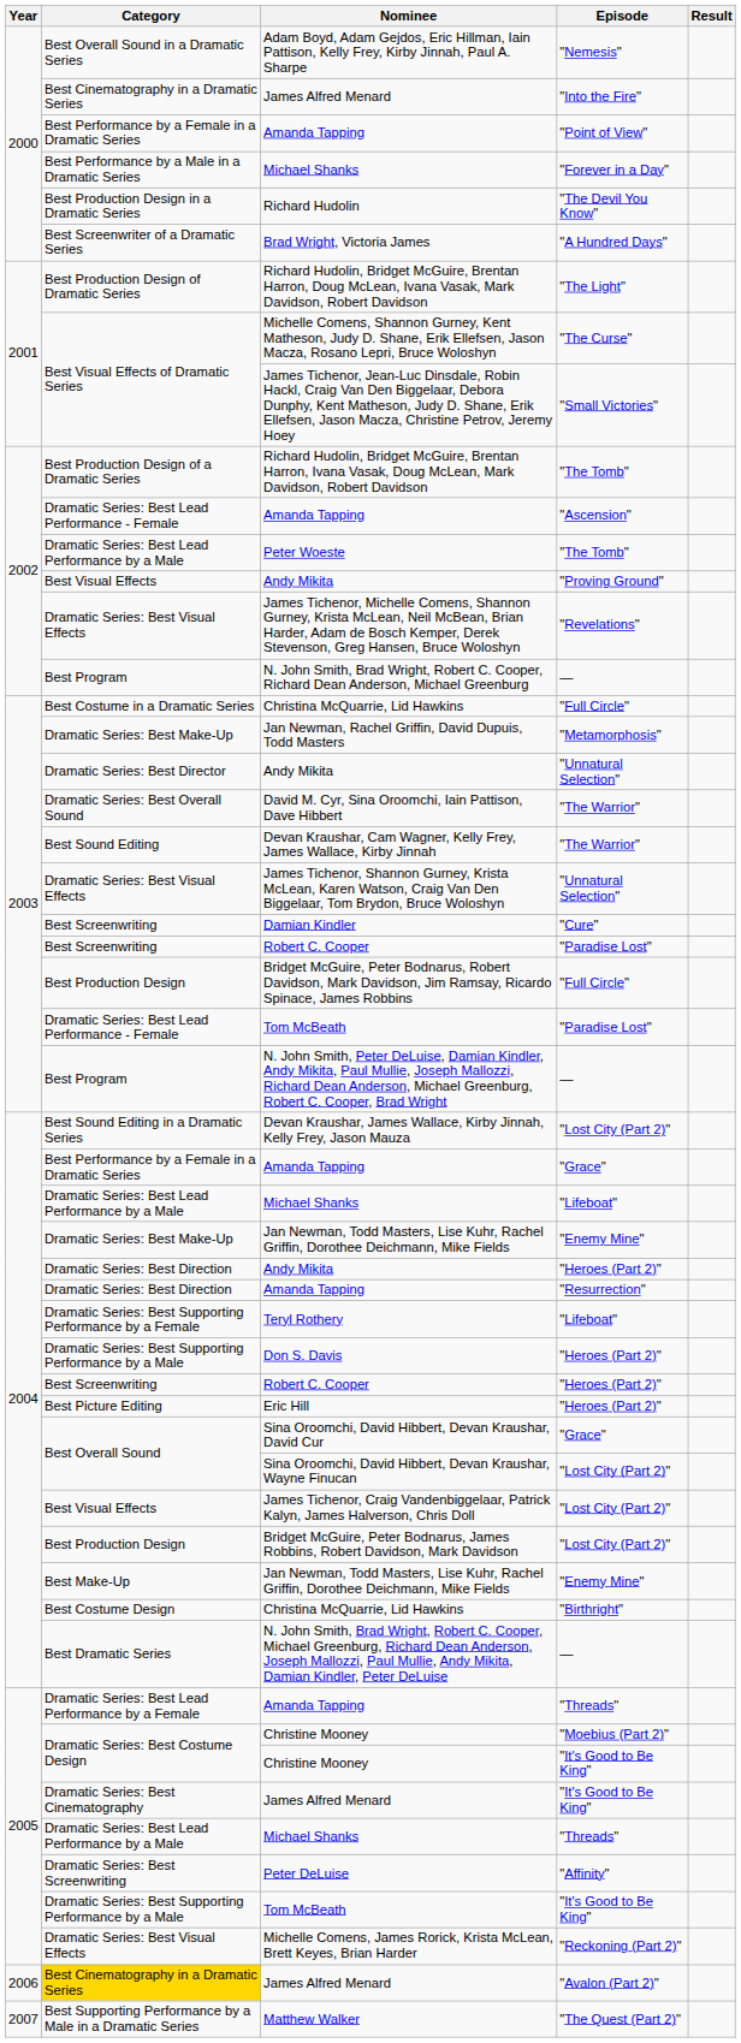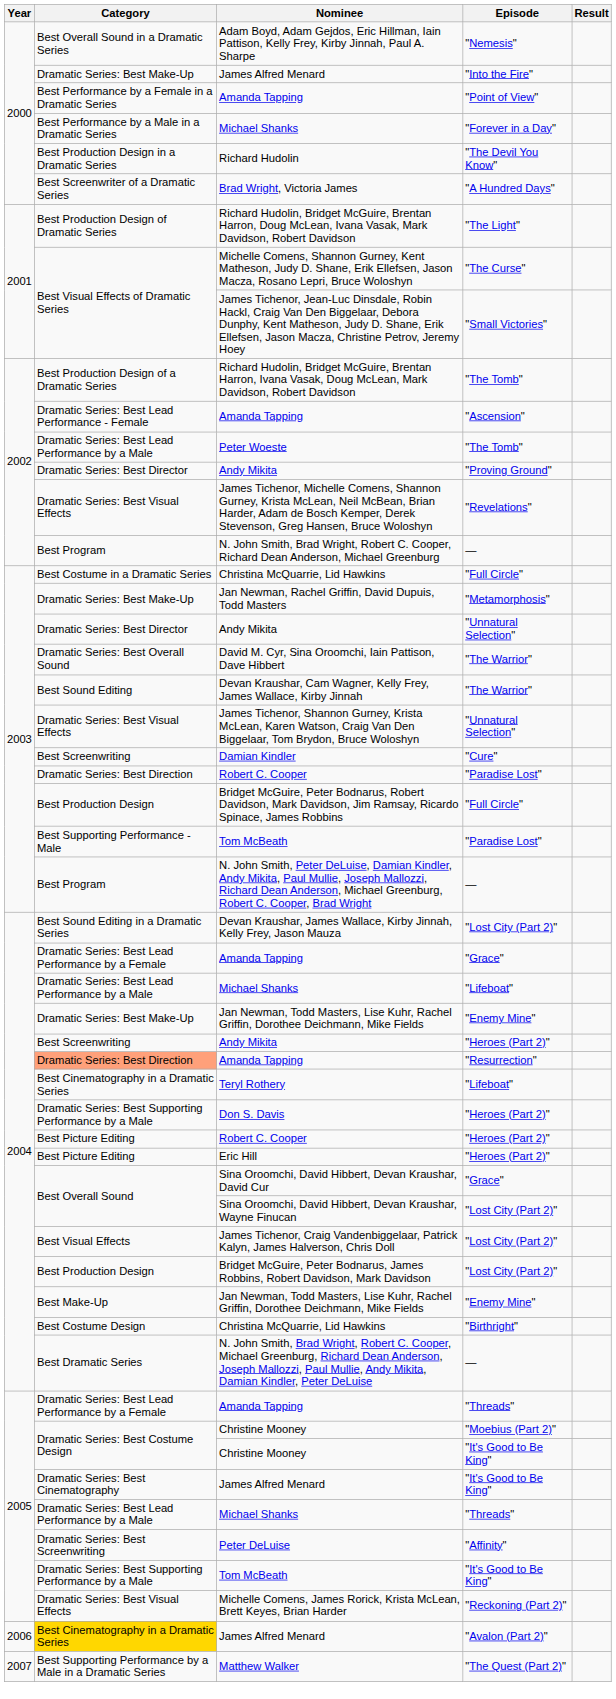 <table class="wikitable">
 <tr>
 <th width="3.5%">Year</th>
 <th width="30%">Category</th>
 <th>Nominee</th>
 <th width="18%">Episode</th>
 <th width="3.5%">Result</th>
 </tr>
 <tr>
 <td rowspan=6>2000</td>
 <td>Best Overall Sound in a Dramatic Series</td>
 <td>Adam Boyd, Adam Gejdos, Eric Hillman, Iain Pattison, Kelly Frey, Kirby Jinnah, Paul A. Sharpe</td>
 <td>"<a href='#'>Nemesis</a>"</td>
 <td></td>
 </tr>
 <tr>
-<td>Best Cinematography in a Dramatic Series</td>
+<td>Dramatic Series: Best Make-Up</td>
 <td>James Alfred Menard</td>
 <td>"<a href='#'>Into the Fire</a>"</td>
 <td></td>
 </tr>
 <tr>
 <td>Best Performance by a Female in a Dramatic Series</td>
 <td><a href='#'>Amanda Tapping</a></td>
 <td>"<a href='#'>Point of View</a>"</td>
 <td></td>
 </tr>
 <tr>
 <td>Best Performance by a Male in a Dramatic Series</td>
 <td><a href='#'>Michael Shanks</a></td>
 <td>"<a href='#'>Forever in a Day</a>"</td>
 <td></td>
 </tr>
 <tr>
 <td>Best Production Design in a Dramatic Series</td>
 <td>Richard Hudolin</td>
 <td>"<a href='#'>The Devil You Know</a>"</td>
 <td></td>
 </tr>
 <tr>
 <td>Best Screenwriter of a Dramatic Series</td>
 <td><a href='#'>Brad Wright</a>, Victoria James</td>
 <td>"<a href='#'>A Hundred Days</a>"</td>
 <td></td>
 </tr>
 <tr>
 <td rowspan=3>2001</td>
 <td>Best Production Design of Dramatic Series</td>
 <td>Richard Hudolin, Bridget McGuire, Brentan Harron, Doug McLean, Ivana Vasak, Mark Davidson, Robert Davidson</td>
 <td>"<a href='#'>The Light</a>"</td>
 <td></td>
 </tr>
 <tr>
 <td rowspan=2>Best Visual Effects of Dramatic Series</td>
 <td>Michelle Comens, Shannon Gurney, Kent Matheson, Judy D. Shane, Erik Ellefsen, Jason Macza, Rosano Lepri, Bruce Woloshyn</td>
 <td>"<a href='#'>The Curse</a>"</td>
 <td></td>
 </tr>
 <tr>
 <td>James Tichenor, Jean-Luc Dinsdale, Robin Hackl, Craig Van Den Biggelaar, Debora Dunphy, Kent Matheson, Judy D. Shane, Erik Ellefsen, Jason Macza, Christine Petrov, Jeremy Hoey</td>
 <td>"<a href='#'>Small Victories</a>"</td>
 <td></td>
 </tr>
 <tr>
 <td rowspan=6>2002</td>
 <td>Best Production Design of a Dramatic Series</td>
 <td>Richard Hudolin, Bridget McGuire, Brentan Harron, Ivana Vasak, Doug McLean, Mark Davidson, Robert Davidson</td>
 <td>"<a href='#'>The Tomb</a>"</td>
 <td></td>
 </tr>
 <tr>
 <td>Dramatic Series: Best Lead Performance - Female</td>
 <td><a href='#'>Amanda Tapping</a></td>
 <td>"<a href='#'>Ascension</a>"</td>
 <td></td>
 </tr>
 <tr>
 <td>Dramatic Series: Best Lead Performance by a Male</td>
 <td><a href='#'>Peter Woeste</a></td>
 <td>"<a href='#'>The Tomb</a>"</td>
 <td></td>
 </tr>
 <tr>
-<td>Best Visual Effects</td>
+<td>Dramatic Series: Best Director</td>
 <td><a href='#'>Andy Mikita</a></td>
 <td>"<a href='#'>Proving Ground</a>"</td>
 <td></td>
 </tr>
 <tr>
 <td>Dramatic Series: Best Visual Effects</td>
 <td>James Tichenor, Michelle Comens, Shannon Gurney, Krista McLean, Neil McBean, Brian Harder, Adam de Bosch Kemper, Derek Stevenson, Greg Hansen, Bruce Woloshyn</td>
 <td>"<a href='#'>Revelations</a>"</td>
 <td></td>
 </tr>
 <tr>
 <td>Best Program</td>
 <td>N. John Smith, Brad Wright, Robert C. Cooper, Richard Dean Anderson, Michael Greenburg</td>
 <td>—</td>
 <td></td>
 </tr>
 <tr>
 <td rowspan=11>2003</td>
 <td>Best Costume in a Dramatic Series</td>
 <td>Christina McQuarrie, Lid Hawkins</td>
 <td>"<a href='#'>Full Circle</a>"</td>
 <td></td>
 </tr>
 <tr>
 <td>Dramatic Series: Best Make-Up</td>
 <td>Jan Newman, Rachel Griffin, David Dupuis, Todd Masters</td>
 <td>"<a href='#'>Metamorphosis</a>"</td>
 <td></td>
 </tr>
 <tr>
 <td>Dramatic Series: Best Director</td>
 <td>Andy Mikita</td>
 <td>"<a href='#'>Unnatural Selection</a>"</td>
 <td></td>
 </tr>
 <tr>
 <td>Dramatic Series: Best Overall Sound</td>
 <td>David M. Cyr, Sina Oroomchi, Iain Pattison, Dave Hibbert</td>
 <td>"<a href='#'>The Warrior</a>"</td>
 <td></td>
 </tr>
 <tr>
 <td>Best Sound Editing</td>
 <td>Devan Kraushar, Cam Wagner, Kelly Frey, James Wallace, Kirby Jinnah</td>
 <td>"<a href='#'>The Warrior</a>"</td>
 <td></td>
 </tr>
 <tr>
 <td>Dramatic Series: Best Visual Effects</td>
 <td>James Tichenor, Shannon Gurney, Krista McLean, Karen Watson, Craig Van Den Biggelaar, Tom Brydon, Bruce Woloshyn</td>
 <td>"<a href='#'>Unnatural Selection</a>"</td>
 <td></td>
 </tr>
 <tr>
 <td>Best Screenwriting</td>
 <td><a href='#'>Damian Kindler</a></td>
 <td>"<a href='#'>Cure</a>"</td>
 <td></td>
 </tr>
 <tr>
-<td>Best Screenwriting</td>
+<td>Dramatic Series: Best Direction</td>
 <td><a href='#'>Robert C. Cooper</a></td>
 <td>"<a href='#'>Paradise Lost</a>"</td>
 <td></td>
 </tr>
 <tr>
 <td>Best Production Design</td>
 <td>Bridget McGuire, Peter Bodnarus, Robert Davidson, Mark Davidson, Jim Ramsay, Ricardo Spinace, James Robbins</td>
 <td>"<a href='#'>Full Circle</a>"</td>
 <td></td>
 </tr>
 <tr>
-<td>Dramatic Series: Best Lead Performance - Female</td>
+<td>Best Supporting Performance - Male</td>
 <td><a href='#'>Tom McBeath</a></td>
 <td>"<a href='#'>Paradise Lost</a>"</td>
 <td></td>
 </tr>
 <tr>
 <td>Best Program</td>
 <td>N. John Smith, <a href='#'>Peter DeLuise</a>, <a href='#'>Damian Kindler</a>, <a href='#'>Andy Mikita</a>, <a href='#'>Paul Mullie</a>, <a href='#'>Joseph Mallozzi</a>, <a href='#'>Richard Dean Anderson</a>, Michael Greenburg, <a href='#'>Robert C. Cooper</a>, <a href='#'>Brad Wright</a></td>
 <td>—</td>
 <td></td>
 </tr>
 <tr>
 <td rowspan=17>2004</td>
 <td>Best Sound Editing in a Dramatic Series</td>
 <td>Devan Kraushar, James Wallace, Kirby Jinnah, Kelly Frey, Jason Mauza</td>
 <td>"<a href='#'>Lost City (Part 2)</a>"</td>
 <td></td>
 </tr>
 <tr>
-<td>Best Performance by a Female in a Dramatic Series</td>
+<td>Dramatic Series: Best Lead Performance by a Female</td>
 <td><a href='#'>Amanda Tapping</a></td>
 <td>"<a href='#'>Grace</a>"</td>
 <td></td>
 </tr>
 <tr>
 <td>Dramatic Series: Best Lead Performance by a Male</td>
 <td><a href='#'>Michael Shanks</a></td>
 <td>"<a href='#'>Lifeboat</a>"</td>
 <td></td>
 </tr>
 <tr>
 <td>Dramatic Series: Best Make-Up</td>
 <td>Jan Newman, Todd Masters, Lise Kuhr, Rachel Griffin, Dorothee Deichmann, Mike Fields</td>
 <td>"<a href='#'>Enemy Mine</a>"</td>
 <td></td>
 </tr>
 <tr>
-<td>Dramatic Series: Best Direction</td>
+<td>Best Screenwriting</td>
 <td><a href='#'>Andy Mikita</a></td>
 <td>"<a href='#'>Heroes (Part 2)</a>"</td>
 <td></td>
 </tr>
 <tr>
-<td>Dramatic Series: Best Direction</td>
+<td style="background: lightsalmon;">Dramatic Series: Best Direction</td>
 <td><a href='#'>Amanda Tapping</a></td>
 <td>"<a href='#'>Resurrection</a>"</td>
 <td></td>
 </tr>
 <tr>
-<td>Dramatic Series: Best Supporting Performance by a Female</td>
+<td>Best Cinematography in a Dramatic Series</td>
 <td><a href='#'>Teryl Rothery</a></td>
 <td>"<a href='#'>Lifeboat</a>"</td>
 <td></td>
 </tr>
 <tr>
 <td>Dramatic Series: Best Supporting Performance by a Male</td>
 <td><a href='#'>Don S. Davis</a></td>
 <td>"<a href='#'>Heroes (Part 2)</a>"</td>
 <td></td>
 </tr>
 <tr>
-<td>Best Screenwriting</td>
+<td>Best Picture Editing</td>
 <td><a href='#'>Robert C. Cooper</a></td>
 <td>"<a href='#'>Heroes (Part 2)</a>"</td>
 <td></td>
 </tr>
 <tr>
 <td>Best Picture Editing</td>
 <td>Eric Hill</td>
 <td>"<a href='#'>Heroes (Part 2)</a>"</td>
 <td></td>
 </tr>
 <tr>
 <td rowspan=2>Best Overall Sound</td>
 <td>Sina Oroomchi, David Hibbert, Devan Kraushar, David Cur</td>
 <td>"<a href='#'>Grace</a>"</td>
 <td></td>
 </tr>
 <tr>
 <td>Sina Oroomchi, David Hibbert, Devan Kraushar, Wayne Finucan</td>
 <td>"<a href='#'>Lost City (Part 2)</a>"</td>
 <td></td>
 </tr>
 <tr>
 <td>Best Visual Effects</td>
 <td>James Tichenor, Craig Vandenbiggelaar, Patrick Kalyn, James Halverson, Chris Doll</td>
 <td>"<a href='#'>Lost City (Part 2)</a>"</td>
 <td></td>
 </tr>
 <tr>
 <td>Best Production Design</td>
 <td>Bridget McGuire, Peter Bodnarus, James Robbins, Robert Davidson, Mark Davidson</td>
 <td>"<a href='#'>Lost City (Part 2)</a>"</td>
 <td></td>
 </tr>
 <tr>
 <td>Best Make-Up</td>
 <td>Jan Newman, Todd Masters, Lise Kuhr, Rachel Griffin, Dorothee Deichmann, Mike Fields</td>
 <td>"<a href='#'>Enemy Mine</a>"</td>
 <td></td>
 </tr>
 <tr>
 <td>Best Costume Design</td>
 <td>Christina McQuarrie, Lid Hawkins</td>
 <td>"<a href='#'>Birthright</a>"</td>
 <td></td>
 </tr>
 <tr>
 <td>Best Dramatic Series</td>
 <td>N. John Smith, <a href='#'>Brad Wright</a>, <a href='#'>Robert C. Cooper</a>, Michael Greenburg, <a href='#'>Richard Dean Anderson</a>, <a href='#'>Joseph Mallozzi</a>, <a href='#'>Paul Mullie</a>, <a href='#'>Andy Mikita</a>, <a href='#'>Damian Kindler</a>, <a href='#'>Peter DeLuise</a></td>
 <td>—</td>
 <td></td>
 </tr>
 <tr>
 <td rowspan=8>2005</td>
 <td>Dramatic Series: Best Lead Performance by a Female</td>
 <td><a href='#'>Amanda Tapping</a></td>
 <td>"<a href='#'>Threads</a>"</td>
 <td></td>
 </tr>
 <tr>
 <td rowspan=2>Dramatic Series: Best Costume Design</td>
 <td>Christine Mooney</td>
 <td>"<a href='#'>Moebius (Part 2)</a>"</td>
 <td></td>
 </tr>
 <tr>
 <td>Christine Mooney</td>
 <td>"<a href='#'>It's Good to Be King</a>"</td>
 <td></td>
 </tr>
 <tr>
 <td>Dramatic Series: Best Cinematography</td>
 <td>James Alfred Menard</td>
 <td>"<a href='#'>It's Good to Be King</a>"</td>
 <td></td>
 </tr>
 <tr>
 <td>Dramatic Series: Best Lead Performance by a Male</td>
 <td><a href='#'>Michael Shanks</a></td>
 <td>"<a href='#'>Threads</a>"</td>
 <td></td>
 </tr>
 <tr>
 <td>Dramatic Series: Best Screenwriting</td>
 <td><a href='#'>Peter DeLuise</a></td>
 <td>"<a href='#'>Affinity</a>"</td>
 <td></td>
 </tr>
 <tr>
 <td>Dramatic Series: Best Supporting Performance by a Male</td>
 <td><a href='#'>Tom McBeath</a></td>
 <td>"<a href='#'>It's Good to Be King</a>"</td>
 <td></td>
 </tr>
 <tr>
 <td>Dramatic Series: Best Visual Effects</td>
 <td>Michelle Comens, James Rorick, Krista McLean, Brett Keyes, Brian Harder</td>
 <td>"<a href='#'>Reckoning (Part 2)</a>"</td>
 <td></td>
 </tr>
 <tr>
 <td>2006</td>
 <td style="background: gold;">Best Cinematography in a Dramatic Series</td>
 <td>James Alfred Menard</td>
 <td>"<a href='#'>Avalon (Part 2)</a>"</td>
 <td></td>
 </tr>
 <tr>
 <td>2007</td>
 <td>Best Supporting Performance by a Male in a Dramatic Series</td>
 <td><a href='#'>Matthew Walker</a></td>
 <td>"<a href='#'>The Quest (Part 2)</a>"</td>
 <td></td>
 </tr>
 </table>
